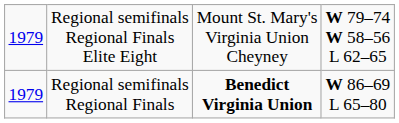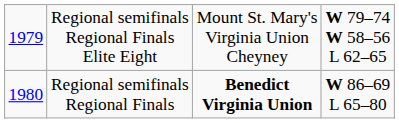 <table class="wikitable">
 <tr align="center">
 <td><a href='#'>1979</a></td>
 <td>Regional semifinals<br>Regional Finals<br>Elite Eight</td>
 <td>Mount St. Mary's<br>Virginia Union<br>Cheyney</td>
 <td><strong>W</strong> 79–74<br><strong>W</strong> 58–56<br>L 62–65</td>
 </tr>
 <tr align="center">
-<td><a href='#'>1979</a></td>
+<td><a href='#'>1980</a></td>
 <td>Regional semifinals<br>Regional Finals</td>
 <td><strong>Benedict<br>Virginia Union</strong></td>
 <td><strong>W</strong> 86–69<br>L 65–80</td>
 </tr>
 </table>
